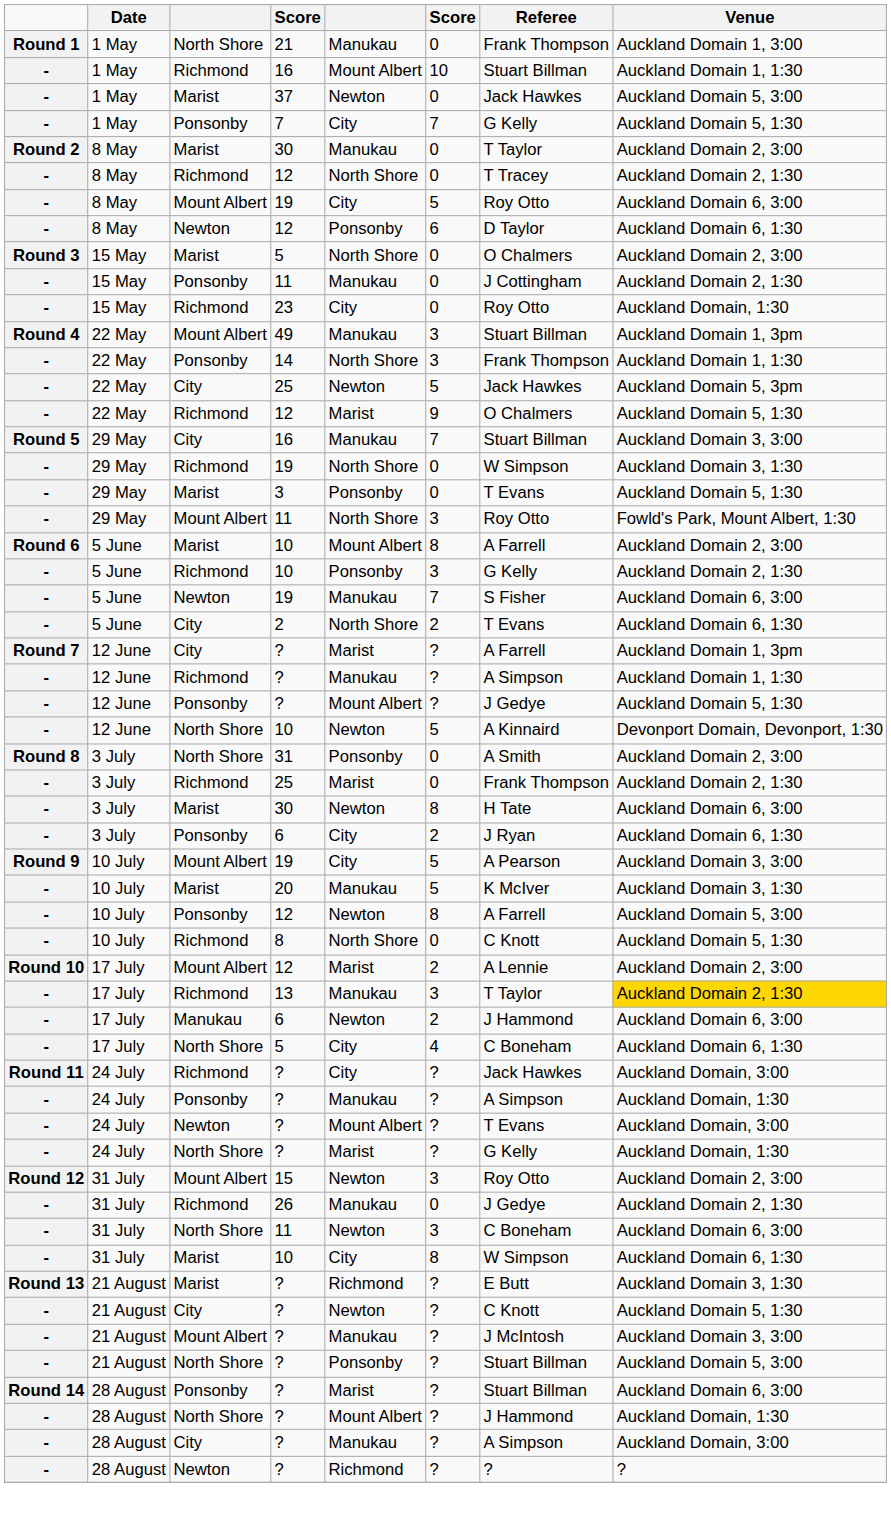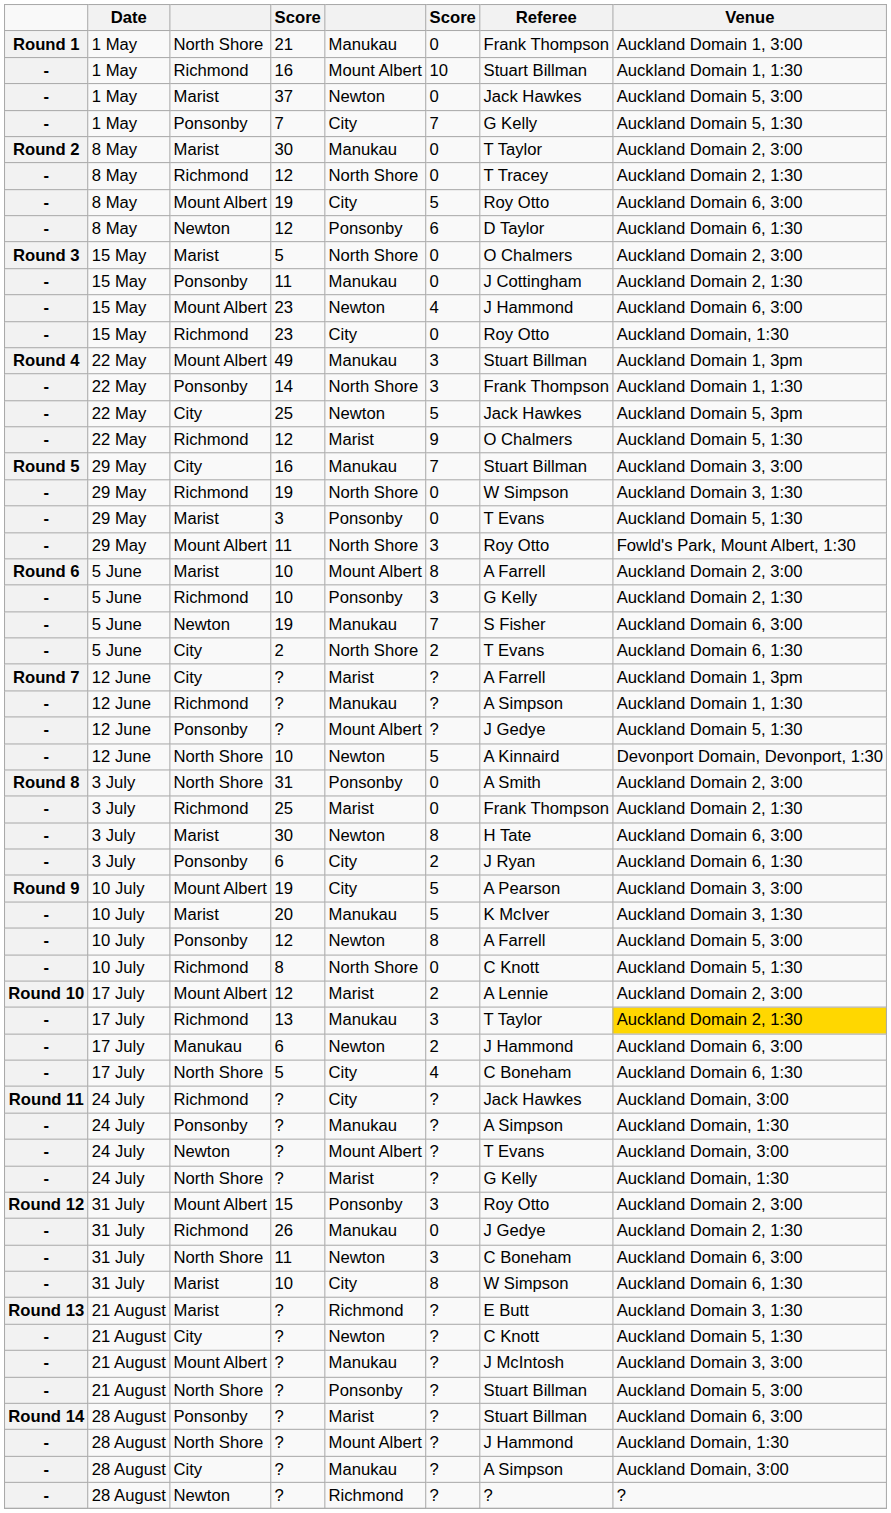 <table class="wikitable mw-collapsible">
 <tr>
 <td></td>
 <th scope="col">Date</th>
 <th scope="col"></th>
 <th scope="col">Score</th>
 <th scope="col"></th>
 <th scope="col">Score</th>
 <th scope="col">Referee</th>
 <th scope="col">Venue</th>
 </tr>
 <tr>
 <th scope="row">Round 1</th>
 <td>1 May</td>
 <td>North Shore</td>
 <td>21</td>
 <td>Manukau</td>
 <td>0</td>
 <td>Frank Thompson</td>
 <td>Auckland Domain 1, 3:00</td>
 </tr>
 <tr>
 <th scope="row">-</th>
 <td>1 May</td>
 <td>Richmond</td>
 <td>16</td>
 <td>Mount Albert</td>
 <td>10</td>
 <td>Stuart Billman</td>
 <td>Auckland Domain 1, 1:30</td>
 </tr>
 <tr>
 <th scope="row">-</th>
 <td>1 May</td>
 <td>Marist</td>
 <td>37</td>
 <td>Newton</td>
 <td>0</td>
 <td>Jack Hawkes</td>
 <td>Auckland Domain 5, 3:00</td>
 </tr>
 <tr>
 <th scope="row">-</th>
 <td>1 May</td>
 <td>Ponsonby</td>
 <td>7</td>
 <td>City</td>
 <td>7</td>
 <td>G Kelly</td>
 <td>Auckland Domain 5, 1:30</td>
 </tr>
 <tr>
 <th scope="row">Round 2</th>
 <td>8 May</td>
 <td>Marist</td>
 <td>30</td>
 <td>Manukau</td>
 <td>0</td>
 <td>T Taylor</td>
 <td>Auckland Domain 2, 3:00</td>
 </tr>
 <tr>
 <th scope="row">-</th>
 <td>8 May</td>
 <td>Richmond</td>
 <td>12</td>
 <td>North Shore</td>
 <td>0</td>
 <td>T Tracey</td>
 <td>Auckland Domain 2, 1:30</td>
 </tr>
 <tr>
 <th scope="row">-</th>
 <td>8 May</td>
 <td>Mount Albert</td>
 <td>19</td>
 <td>City</td>
 <td>5</td>
 <td>Roy Otto</td>
 <td>Auckland Domain 6, 3:00</td>
 </tr>
 <tr>
 <th scope="row">-</th>
 <td>8 May</td>
 <td>Newton</td>
 <td>12</td>
 <td>Ponsonby</td>
 <td>6</td>
 <td>D Taylor</td>
 <td>Auckland Domain 6, 1:30</td>
 </tr>
 <tr>
 <th scope="row">Round 3</th>
 <td>15 May</td>
 <td>Marist</td>
 <td>5</td>
 <td>North Shore</td>
 <td>0</td>
 <td>O Chalmers</td>
 <td>Auckland Domain 2, 3:00</td>
 </tr>
 <tr>
 <th scope="row">-</th>
 <td>15 May</td>
 <td>Ponsonby</td>
 <td>11</td>
 <td>Manukau</td>
 <td>0</td>
 <td>J Cottingham</td>
 <td>Auckland Domain 2, 1:30</td>
+</tr>
+<tr>
+<th scope="row">-</th>
+<td>15 May</td>
+<td>Mount Albert</td>
+<td>23</td>
+<td>Newton</td>
+<td>4</td>
+<td>J Hammond</td>
+<td>Auckland Domain 6, 3:00</td>
 </tr>
 <tr>
 <th scope="row">-</th>
 <td>15 May</td>
 <td>Richmond</td>
 <td>23</td>
 <td>City</td>
 <td>0</td>
 <td>Roy Otto</td>
 <td>Auckland Domain, 1:30</td>
 </tr>
 <tr>
 <th scope="row">Round 4</th>
 <td>22 May</td>
 <td>Mount Albert</td>
 <td>49</td>
 <td>Manukau</td>
 <td>3</td>
 <td>Stuart Billman</td>
 <td>Auckland Domain 1, 3pm</td>
 </tr>
 <tr>
 <th scope="row">-</th>
 <td>22 May</td>
 <td>Ponsonby</td>
 <td>14</td>
 <td>North Shore</td>
 <td>3</td>
 <td>Frank Thompson</td>
 <td>Auckland Domain 1, 1:30</td>
 </tr>
 <tr>
 <th scope="row">-</th>
 <td>22 May</td>
 <td>City</td>
 <td>25</td>
 <td>Newton</td>
 <td>5</td>
 <td>Jack Hawkes</td>
 <td>Auckland Domain 5, 3pm</td>
 </tr>
 <tr>
 <th scope="row">-</th>
 <td>22 May</td>
 <td>Richmond</td>
 <td>12</td>
 <td>Marist</td>
 <td>9</td>
 <td>O Chalmers</td>
 <td>Auckland Domain 5, 1:30</td>
 </tr>
 <tr>
 <th scope="row">Round 5</th>
 <td>29 May</td>
 <td>City</td>
 <td>16</td>
 <td>Manukau</td>
 <td>7</td>
 <td>Stuart Billman</td>
 <td>Auckland Domain 3, 3:00</td>
 </tr>
 <tr>
 <th scope="row">-</th>
 <td>29 May</td>
 <td>Richmond</td>
 <td>19</td>
 <td>North Shore</td>
 <td>0</td>
 <td>W Simpson</td>
 <td>Auckland Domain 3, 1:30</td>
 </tr>
 <tr>
 <th scope="row">-</th>
 <td>29 May</td>
 <td>Marist</td>
 <td>3</td>
 <td>Ponsonby</td>
 <td>0</td>
 <td>T Evans</td>
 <td>Auckland Domain 5, 1:30</td>
 </tr>
 <tr>
 <th scope="row">-</th>
 <td>29 May</td>
 <td>Mount Albert</td>
 <td>11</td>
 <td>North Shore</td>
 <td>3</td>
 <td>Roy Otto</td>
 <td>Fowld's Park, Mount Albert, 1:30</td>
 </tr>
 <tr>
 <th scope="row">Round 6</th>
 <td>5 June</td>
 <td>Marist</td>
 <td>10</td>
 <td>Mount Albert</td>
 <td>8</td>
 <td>A Farrell</td>
 <td>Auckland Domain 2, 3:00</td>
 </tr>
 <tr>
 <th scope="row">-</th>
 <td>5 June</td>
 <td>Richmond</td>
 <td>10</td>
 <td>Ponsonby</td>
 <td>3</td>
 <td>G Kelly</td>
 <td>Auckland Domain 2, 1:30</td>
 </tr>
 <tr>
 <th scope="row">-</th>
 <td>5 June</td>
 <td>Newton</td>
 <td>19</td>
 <td>Manukau</td>
 <td>7</td>
 <td>S Fisher</td>
 <td>Auckland Domain 6, 3:00</td>
 </tr>
 <tr>
 <th scope="row">-</th>
 <td>5 June</td>
 <td>City</td>
 <td>2</td>
 <td>North Shore</td>
 <td>2</td>
 <td>T Evans</td>
 <td>Auckland Domain 6, 1:30</td>
 </tr>
 <tr>
 <th scope="row">Round 7</th>
 <td>12 June</td>
 <td>City</td>
 <td>?</td>
 <td>Marist</td>
 <td>?</td>
 <td>A Farrell</td>
 <td>Auckland Domain 1, 3pm</td>
 </tr>
 <tr>
 <th scope="row">-</th>
 <td>12 June</td>
 <td>Richmond</td>
 <td>?</td>
 <td>Manukau</td>
 <td>?</td>
 <td>A Simpson</td>
 <td>Auckland Domain 1, 1:30</td>
 </tr>
 <tr>
 <th scope="row">-</th>
 <td>12 June</td>
 <td>Ponsonby</td>
 <td>?</td>
 <td>Mount Albert</td>
 <td>?</td>
 <td>J Gedye</td>
 <td>Auckland Domain 5, 1:30</td>
 </tr>
 <tr>
 <th scope="row">-</th>
 <td>12 June</td>
 <td>North Shore</td>
 <td>10</td>
 <td>Newton</td>
 <td>5</td>
 <td>A Kinnaird</td>
 <td>Devonport Domain, Devonport, 1:30</td>
 </tr>
 <tr>
 <th scope="row">Round 8</th>
 <td>3 July</td>
 <td>North Shore</td>
 <td>31</td>
 <td>Ponsonby</td>
 <td>0</td>
 <td>A Smith</td>
 <td>Auckland Domain 2, 3:00</td>
 </tr>
 <tr>
 <th scope="row">-</th>
 <td>3 July</td>
 <td>Richmond</td>
 <td>25</td>
 <td>Marist</td>
 <td>0</td>
 <td>Frank Thompson</td>
 <td>Auckland Domain 2, 1:30</td>
 </tr>
 <tr>
 <th scope="row">-</th>
 <td>3 July</td>
 <td>Marist</td>
 <td>30</td>
 <td>Newton</td>
 <td>8</td>
 <td>H Tate</td>
 <td>Auckland Domain 6, 3:00</td>
 </tr>
 <tr>
 <th scope="row">-</th>
 <td>3 July</td>
 <td>Ponsonby</td>
 <td>6</td>
 <td>City</td>
 <td>2</td>
 <td>J Ryan</td>
 <td>Auckland Domain 6, 1:30</td>
 </tr>
 <tr>
 <th scope="row">Round 9</th>
 <td>10 July</td>
 <td>Mount Albert</td>
 <td>19</td>
 <td>City</td>
 <td>5</td>
 <td>A Pearson</td>
 <td>Auckland Domain 3, 3:00</td>
 </tr>
 <tr>
 <th scope="row">-</th>
 <td>10 July</td>
 <td>Marist</td>
 <td>20</td>
 <td>Manukau</td>
 <td>5</td>
 <td>K McIver</td>
 <td>Auckland Domain 3, 1:30</td>
 </tr>
 <tr>
 <th scope="row">-</th>
 <td>10 July</td>
 <td>Ponsonby</td>
 <td>12</td>
 <td>Newton</td>
 <td>8</td>
 <td>A Farrell</td>
 <td>Auckland Domain 5, 3:00</td>
 </tr>
 <tr>
 <th scope="row">-</th>
 <td>10 July</td>
 <td>Richmond</td>
 <td>8</td>
 <td>North Shore</td>
 <td>0</td>
 <td>C Knott</td>
 <td>Auckland Domain 5, 1:30</td>
 </tr>
 <tr>
 <th scope="row">Round 10</th>
 <td>17 July</td>
 <td>Mount Albert</td>
 <td>12</td>
 <td>Marist</td>
 <td>2</td>
 <td>A Lennie</td>
 <td>Auckland Domain 2, 3:00</td>
 </tr>
 <tr>
 <th scope="row">-</th>
 <td>17 July</td>
 <td>Richmond</td>
 <td>13</td>
 <td>Manukau</td>
 <td>3</td>
 <td>T Taylor</td>
 <td style="background: gold;">Auckland Domain 2, 1:30</td>
 </tr>
 <tr>
 <th scope="row">-</th>
 <td>17 July</td>
 <td>Manukau</td>
 <td>6</td>
 <td>Newton</td>
 <td>2</td>
 <td>J Hammond</td>
 <td>Auckland Domain 6, 3:00</td>
 </tr>
 <tr>
 <th scope="row">-</th>
 <td>17 July</td>
 <td>North Shore</td>
 <td>5</td>
 <td>City</td>
 <td>4</td>
 <td>C Boneham</td>
 <td>Auckland Domain 6, 1:30</td>
 </tr>
 <tr>
 <th scope="row">Round 11</th>
 <td>24 July</td>
 <td>Richmond</td>
 <td>?</td>
 <td>City</td>
 <td>?</td>
 <td>Jack Hawkes</td>
 <td>Auckland Domain, 3:00</td>
 </tr>
 <tr>
 <th scope="row">-</th>
 <td>24 July</td>
 <td>Ponsonby</td>
 <td>?</td>
 <td>Manukau</td>
 <td>?</td>
 <td>A Simpson</td>
 <td>Auckland Domain, 1:30</td>
 </tr>
 <tr>
 <th scope="row">-</th>
 <td>24 July</td>
 <td>Newton</td>
 <td>?</td>
 <td>Mount Albert</td>
 <td>?</td>
 <td>T Evans</td>
 <td>Auckland Domain, 3:00</td>
 </tr>
 <tr>
 <th scope="row">-</th>
 <td>24 July</td>
 <td>North Shore</td>
 <td>?</td>
 <td>Marist</td>
 <td>?</td>
 <td>G Kelly</td>
 <td>Auckland Domain, 1:30</td>
 </tr>
 <tr>
 <th scope="row">Round 12</th>
 <td>31 July</td>
 <td>Mount Albert</td>
 <td>15</td>
-<td>Newton</td>
+<td>Ponsonby</td>
 <td>3</td>
 <td>Roy Otto</td>
 <td>Auckland Domain 2, 3:00</td>
 </tr>
 <tr>
 <th scope="row">-</th>
 <td>31 July</td>
 <td>Richmond</td>
 <td>26</td>
 <td>Manukau</td>
 <td>0</td>
 <td>J Gedye</td>
 <td>Auckland Domain 2, 1:30</td>
 </tr>
 <tr>
 <th scope="row">-</th>
 <td>31 July</td>
 <td>North Shore</td>
 <td>11</td>
 <td>Newton</td>
 <td>3</td>
 <td>C Boneham</td>
 <td>Auckland Domain 6, 3:00</td>
 </tr>
 <tr>
 <th scope="row">-</th>
 <td>31 July</td>
 <td>Marist</td>
 <td>10</td>
 <td>City</td>
 <td>8</td>
 <td>W Simpson</td>
 <td>Auckland Domain 6, 1:30</td>
 </tr>
 <tr>
 <th scope="row">Round 13</th>
 <td>21 August</td>
 <td>Marist</td>
 <td>?</td>
 <td>Richmond</td>
 <td>?</td>
 <td>E Butt</td>
 <td>Auckland Domain 3, 1:30</td>
 </tr>
 <tr>
 <th scope="row">-</th>
 <td>21 August</td>
 <td>City</td>
 <td>?</td>
 <td>Newton</td>
 <td>?</td>
 <td>C Knott</td>
 <td>Auckland Domain 5, 1:30</td>
 </tr>
 <tr>
 <th scope="row">-</th>
 <td>21 August</td>
 <td>Mount Albert</td>
 <td>?</td>
 <td>Manukau</td>
 <td>?</td>
 <td>J McIntosh</td>
 <td>Auckland Domain 3, 3:00</td>
 </tr>
 <tr>
 <th scope="row">-</th>
 <td>21 August</td>
 <td>North Shore</td>
 <td>?</td>
 <td>Ponsonby</td>
 <td>?</td>
 <td>Stuart Billman</td>
 <td>Auckland Domain 5, 3:00</td>
 </tr>
 <tr>
 <th scope="row">Round 14</th>
 <td>28 August</td>
 <td>Ponsonby</td>
 <td>?</td>
 <td>Marist</td>
 <td>?</td>
 <td>Stuart Billman</td>
 <td>Auckland Domain 6, 3:00</td>
 </tr>
 <tr>
 <th scope="row">-</th>
 <td>28 August</td>
 <td>North Shore</td>
 <td>?</td>
 <td>Mount Albert</td>
 <td>?</td>
 <td>J Hammond</td>
 <td>Auckland Domain, 1:30</td>
 </tr>
 <tr>
 <th scope="row">-</th>
 <td>28 August</td>
 <td>City</td>
 <td>?</td>
 <td>Manukau</td>
 <td>?</td>
 <td>A Simpson</td>
 <td>Auckland Domain, 3:00</td>
 </tr>
 <tr>
 <th scope="row">-</th>
 <td>28 August</td>
 <td>Newton</td>
 <td>?</td>
 <td>Richmond</td>
 <td>?</td>
 <td>?</td>
 <td>?</td>
 </tr>
 <tr>
 </tr>
 </table>
